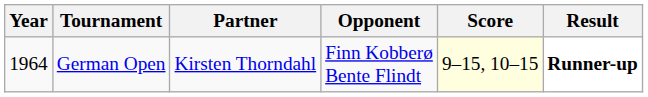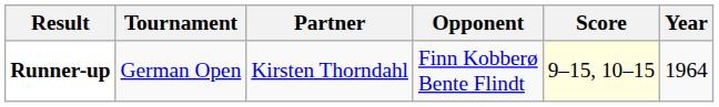 <table class="sortable wikitable" style="font-size: 90%;">
 <tr>
-<th>Year</th>
+<th>Result</th>
 <th>Tournament</th>
 <th>Partner</th>
 <th>Opponent</th>
 <th>Score</th>
-<th>Result</th>
+<th>Year</th>
 </tr>
 <tr>
-<td align="center">1964</td>
+<td style="text-align:left; background:white"> <strong>Runner-up</strong></td>
 <td><a href='#'>German Open</a></td>
 <td> <a href='#'>Kirsten Thorndahl</a></td>
 <td> <a href='#'>Finn Kobberø</a><br> <a href='#'>Bente Flindt</a></td>
 <td style="background: lightyellow;">9–15, 10–15</td>
-<td style="text-align:left; background:white"> <strong>Runner-up</strong></td>
+<td align="center">1964</td>
 </tr>
 </table>
